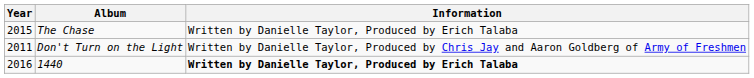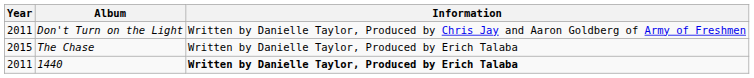 <table class="wikitable">
 <tr>
 <th>Year</th>
 <th>Album</th>
 <th>Information</th>
+</tr>
+<tr>
+<td>2011</td>
+<td><em>Don't Turn on the Light</em></td>
+<td>Written by Danielle Taylor, Produced by <a href='#'>Chris Jay</a> and Aaron Goldberg of <a href='#'>Army of Freshmen</a></td>
 </tr>
 <tr>
 <td>2015</td>
 <td><em>The Chase</em></td>
 <td>Written by Danielle Taylor, Produced by Erich Talaba</td>
 </tr>
 <tr>
 <td>2011</td>
-<td><em>Don't Turn on the Light</em></td>
-<td>Written by Danielle Taylor, Produced by <a href='#'>Chris Jay</a> and Aaron Goldberg of <a href='#'>Army of Freshmen</a></td>
-</tr>
-<tr>
-<td>2016</td>
 <td><em>1440</em></td>
 <td><strong>Written by Danielle Taylor, Produced by Erich Talaba</strong></td>
 </tr>
 </table>
